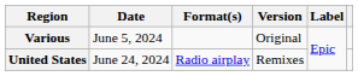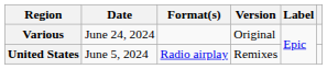 <table class="wikitable plainrowheaders">
 <tr>
 <th scope="col">Region</th>
 <th scope="col">Date</th>
 <th scope="col">Format(s)</th>
 <th scope="col">Version</th>
 <th scope="col">Label</th>
 <th scope="col"></th>
 </tr>
 <tr>
 <th scope="row">Various</th>
-<td>June 5, 2024</td>
+<td>June 24, 2024</td>
 <td></td>
 <td>Original</td>
 <td rowspan="2"><a href='#'>Epic</a></td>
 <td style="text-align:center"></td>
 </tr>
 <tr>
 <th scope="row">United States</th>
-<td>June 24, 2024</td>
+<td>June 5, 2024</td>
 <td><a href='#'>Radio airplay</a></td>
 <td>Remixes</td>
 <td style="text-align:center"></td>
 </tr>
 </table>
